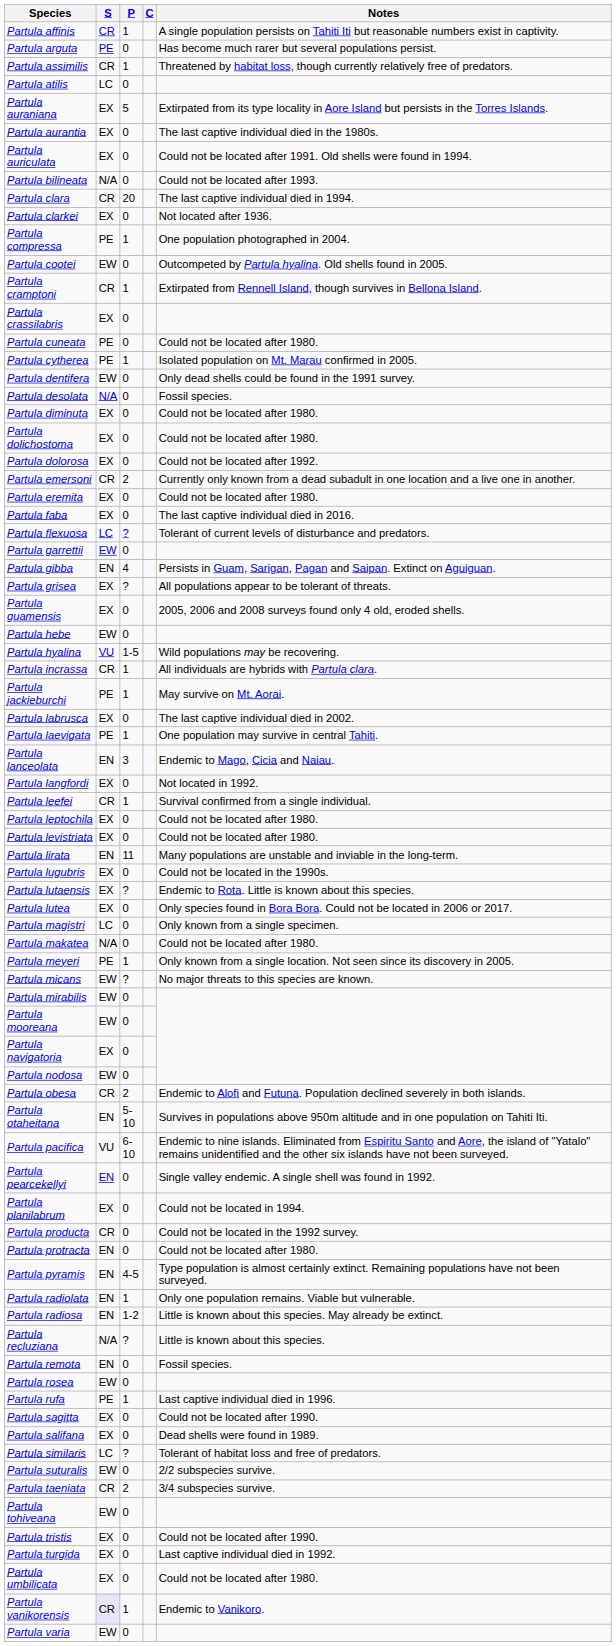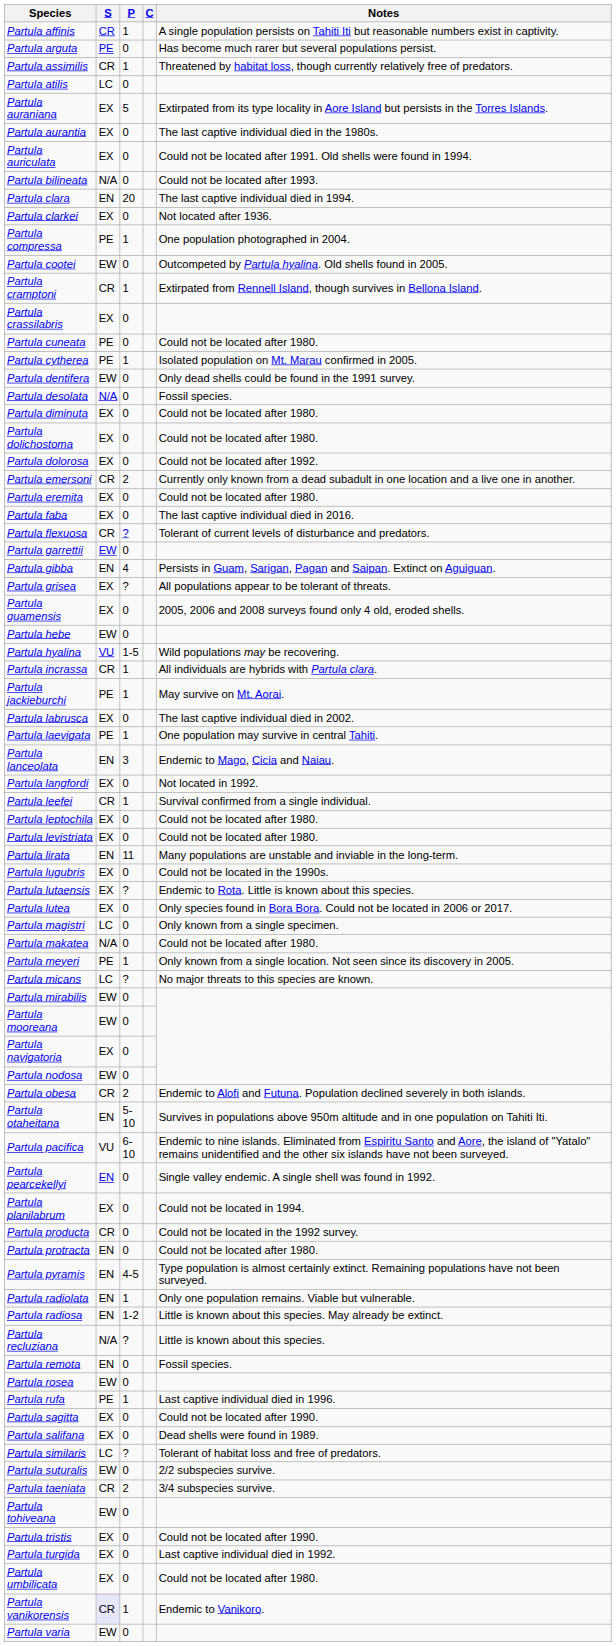 <table class="wikitable">
 <tr>
 <th>Species</th>
 <th><a href='#'>S</a></th>
 <th><a href='#'>P</a></th>
 <th><a href='#'>C</a></th>
 <th>Notes</th>
 </tr>
 <tr>
 <td><em><a href='#'>Partula affinis</a></em></td>
 <td><a href='#'>CR</a></td>
 <td>1</td>
 <td></td>
 <td>A single population persists on <a href='#'>Tahiti Iti</a> but reasonable numbers exist in captivity.</td>
 </tr>
 <tr>
 <td><em><a href='#'>Partula arguta</a></em></td>
 <td><a href='#'>PE</a></td>
 <td>0</td>
 <td></td>
 <td>Has become much rarer but several populations persist.</td>
 </tr>
 <tr>
 <td><em><a href='#'>Partula assimilis</a></em></td>
 <td>CR</td>
 <td>1</td>
 <td></td>
 <td>Threatened by <a href='#'>habitat loss</a>, though currently relatively free of predators.</td>
 </tr>
 <tr>
 <td><em><a href='#'>Partula atilis</a></em></td>
 <td>LC</td>
 <td>0</td>
 <td></td>
 </tr>
 <tr>
 <td><em><a href='#'>Partula auraniana</a></em></td>
 <td>EX</td>
 <td>5</td>
 <td></td>
 <td>Extirpated from its type locality in <a href='#'>Aore Island</a> but persists in the <a href='#'>Torres Islands</a>.</td>
 </tr>
 <tr>
 <td><em><a href='#'>Partula aurantia</a></em></td>
 <td>EX</td>
 <td>0</td>
 <td></td>
 <td>The last captive individual died in the 1980s.</td>
 </tr>
 <tr>
 <td><em><a href='#'>Partula auriculata</a></em></td>
 <td>EX</td>
 <td>0</td>
 <td></td>
 <td>Could not be located after 1991. Old shells were found in 1994.</td>
 </tr>
 <tr>
 <td><em><a href='#'>Partula bilineata</a></em></td>
 <td>N/A</td>
 <td>0</td>
 <td></td>
 <td>Could not be located after 1993.</td>
 </tr>
 <tr>
 <td><em><a href='#'>Partula clara</a></em></td>
-<td>CR</td>
+<td>EN</td>
 <td>20</td>
 <td></td>
 <td>The last captive individual died in 1994.</td>
 </tr>
 <tr>
 <td><em><a href='#'>Partula clarkei</a></em></td>
 <td>EX</td>
 <td>0</td>
 <td></td>
 <td>Not located after 1936.</td>
 </tr>
 <tr>
 <td><em><a href='#'>Partula compressa</a></em></td>
 <td>PE</td>
 <td>1</td>
 <td></td>
 <td>One population photographed in 2004.</td>
 </tr>
 <tr>
 <td><em><a href='#'>Partula cootei</a></em></td>
 <td>EW</td>
 <td>0</td>
 <td></td>
 <td>Outcompeted by <em><a href='#'>Partula hyalina</a></em>. Old shells found in 2005.</td>
 </tr>
 <tr>
 <td><em><a href='#'>Partula cramptoni</a></em></td>
 <td>CR</td>
 <td>1</td>
 <td></td>
 <td>Extirpated from <a href='#'>Rennell Island</a>, though survives in <a href='#'>Bellona Island</a>.</td>
 </tr>
 <tr>
 <td><em><a href='#'>Partula crassilabris</a></em></td>
 <td>EX</td>
 <td>0</td>
 <td></td>
 </tr>
 <tr>
 <td><em><a href='#'>Partula cuneata</a></em></td>
 <td>PE</td>
 <td>0</td>
 <td></td>
 <td>Could not be located after 1980.</td>
 </tr>
 <tr>
 <td><em><a href='#'>Partula cytherea</a></em></td>
 <td>PE</td>
 <td>1</td>
 <td></td>
 <td>Isolated population on <a href='#'>Mt. Marau</a> confirmed in 2005.</td>
 </tr>
 <tr>
 <td><em><a href='#'>Partula dentifera</a></em></td>
 <td>EW</td>
 <td>0</td>
 <td></td>
 <td>Only dead shells could be found in the 1991 survey.</td>
 </tr>
 <tr>
 <td><em><a href='#'>Partula desolata</a></em></td>
 <td><a href='#'>N/A</a></td>
 <td>0</td>
 <td></td>
 <td>Fossil species.</td>
 </tr>
 <tr>
 <td><em><a href='#'>Partula diminuta</a></em></td>
 <td>EX</td>
 <td>0</td>
 <td></td>
 <td>Could not be located after 1980.</td>
 </tr>
 <tr>
 <td><em><a href='#'>Partula dolichostoma</a></em></td>
 <td>EX</td>
 <td>0</td>
 <td></td>
 <td>Could not be located after 1980.</td>
 </tr>
 <tr>
 <td><em><a href='#'>Partula dolorosa</a></em></td>
 <td>EX</td>
 <td>0</td>
 <td></td>
 <td>Could not be located after 1992.</td>
 </tr>
 <tr>
 <td><em><a href='#'>Partula emersoni</a></em></td>
 <td>CR</td>
 <td>2</td>
 <td></td>
 <td>Currently only known from a dead subadult in one location and a live one in another.</td>
 </tr>
 <tr>
 <td><em><a href='#'>Partula eremita</a></em></td>
 <td>EX</td>
 <td>0</td>
 <td></td>
 <td>Could not be located after 1980.</td>
 </tr>
 <tr>
 <td><em><a href='#'>Partula faba</a></em></td>
 <td>EX</td>
 <td>0</td>
 <td></td>
 <td>The last captive individual died in 2016.</td>
 </tr>
 <tr>
 <td><em><a href='#'>Partula flexuosa</a></em></td>
-<td><a href='#'>LC</a></td>
+<td>CR</td>
 <td><a href='#'>?</a></td>
 <td></td>
 <td>Tolerant of current levels of disturbance and predators.</td>
 </tr>
 <tr>
 <td><em><a href='#'>Partula garrettii</a></em></td>
 <td><a href='#'>EW</a></td>
 <td>0</td>
 <td></td>
 </tr>
 <tr>
 <td><em><a href='#'>Partula gibba</a></em></td>
 <td>EN</td>
 <td>4</td>
 <td></td>
 <td>Persists in <a href='#'>Guam</a>, <a href='#'>Sarigan</a>, <a href='#'>Pagan</a> and <a href='#'>Saipan</a>. Extinct on <a href='#'>Aguiguan</a>.</td>
 </tr>
 <tr>
 <td><em><a href='#'>Partula grisea</a></em></td>
 <td>EX</td>
 <td>?</td>
 <td></td>
 <td>All populations appear to be tolerant of threats.</td>
 </tr>
 <tr>
 <td><em><a href='#'>Partula guamensis</a></em></td>
 <td>EX</td>
 <td>0</td>
 <td></td>
 <td>2005, 2006 and 2008 surveys found only 4 old, eroded shells.</td>
 </tr>
 <tr>
 <td><em><a href='#'>Partula hebe</a></em></td>
 <td>EW</td>
 <td>0</td>
 <td></td>
 </tr>
 <tr>
 <td><em><a href='#'>Partula hyalina</a></em></td>
 <td><a href='#'>VU</a></td>
 <td>1-5</td>
 <td></td>
 <td>Wild populations <em>may</em> be recovering.</td>
 </tr>
 <tr>
 <td><em><a href='#'>Partula incrassa</a></em></td>
 <td>CR</td>
 <td>1</td>
 <td></td>
 <td>All individuals are hybrids with <em><a href='#'>Partula clara</a></em>.</td>
 </tr>
 <tr>
 <td><em><a href='#'>Partula jackieburchi</a></em></td>
 <td>PE</td>
 <td>1</td>
 <td></td>
 <td>May survive on <a href='#'>Mt. Aorai</a>.</td>
 </tr>
 <tr>
 <td><em><a href='#'>Partula labrusca</a></em></td>
 <td>EX</td>
 <td>0</td>
 <td></td>
 <td>The last captive individual died in 2002.</td>
 </tr>
 <tr>
 <td><em><a href='#'>Partula laevigata</a></em></td>
 <td>PE</td>
 <td>1</td>
 <td></td>
 <td>One population may survive in central <a href='#'>Tahiti</a>.</td>
 </tr>
 <tr>
 <td><em><a href='#'>Partula lanceolata</a></em></td>
 <td>EN</td>
 <td>3</td>
 <td></td>
 <td>Endemic to <a href='#'>Mago</a>, <a href='#'>Cicia</a> and <a href='#'>Naiau</a>.</td>
 </tr>
 <tr>
 <td><em><a href='#'>Partula langfordi</a></em></td>
 <td>EX</td>
 <td>0</td>
 <td></td>
 <td>Not located in 1992.</td>
 </tr>
 <tr>
 <td><em><a href='#'>Partula leefei</a></em></td>
 <td>CR</td>
 <td>1</td>
 <td></td>
 <td>Survival confirmed from a single individual.</td>
 </tr>
 <tr>
 <td><em><a href='#'>Partula leptochila</a></em></td>
 <td>EX</td>
 <td>0</td>
 <td></td>
 <td>Could not be located after 1980.</td>
 </tr>
 <tr>
 <td><em><a href='#'>Partula levistriata</a></em></td>
 <td>EX</td>
 <td>0</td>
 <td></td>
 <td>Could not be located after 1980.</td>
 </tr>
 <tr>
 <td><em><a href='#'>Partula lirata</a></em></td>
 <td>EN</td>
 <td>11</td>
 <td></td>
 <td>Many populations are unstable and inviable in the long-term.</td>
 </tr>
 <tr>
 <td><em><a href='#'>Partula lugubris</a></em></td>
 <td>EX</td>
 <td>0</td>
 <td></td>
 <td>Could not be located in the 1990s.</td>
 </tr>
 <tr>
 <td><em><a href='#'>Partula lutaensis</a></em></td>
 <td>EX</td>
 <td>?</td>
 <td></td>
 <td>Endemic to <a href='#'>Rota</a>. Little is known about this species.</td>
 </tr>
 <tr>
 <td><em><a href='#'>Partula lutea</a></em></td>
 <td>EX</td>
 <td>0</td>
 <td></td>
 <td>Only species found in <a href='#'>Bora Bora</a>. Could not be located in 2006 or 2017.</td>
 </tr>
 <tr>
 <td><em><a href='#'>Partula magistri</a></em></td>
 <td>LC</td>
 <td>0</td>
 <td></td>
 <td>Only known from a single specimen.</td>
 </tr>
 <tr>
 <td><em><a href='#'>Partula makatea</a></em></td>
 <td>N/A</td>
 <td>0</td>
 <td></td>
 <td>Could not be located after 1980.</td>
 </tr>
 <tr>
 <td><em><a href='#'>Partula meyeri</a></em></td>
 <td>PE</td>
 <td>1</td>
 <td></td>
 <td>Only known from a single location. Not seen since its discovery in 2005.</td>
 </tr>
 <tr>
 <td><em><a href='#'>Partula micans</a></em></td>
-<td>EW</td>
+<td>LC</td>
 <td>?</td>
 <td></td>
 <td>No major threats to this species are known.</td>
 </tr>
 <tr>
 <td><em><a href='#'>Partula mirabilis</a></em></td>
 <td>EW</td>
 <td>0</td>
 <td></td>
 </tr>
 <tr>
 <td><em><a href='#'>Partula mooreana</a></em></td>
 <td>EW</td>
 <td>0</td>
 <td></td>
 </tr>
 <tr>
 <td><em><a href='#'>Partula navigatoria</a></em></td>
 <td>EX</td>
 <td>0</td>
 <td></td>
 </tr>
 <tr>
 <td><em><a href='#'>Partula nodosa</a></em></td>
 <td>EW</td>
 <td>0</td>
 <td></td>
 </tr>
 <tr>
 <td><em><a href='#'>Partula obesa</a></em></td>
 <td>CR</td>
 <td>2</td>
 <td></td>
 <td>Endemic to <a href='#'>Alofi</a> and <a href='#'>Futuna</a>. Population declined severely in both islands.</td>
 </tr>
 <tr>
 <td><em><a href='#'>Partula otaheitana</a></em></td>
 <td>EN</td>
 <td>5-10</td>
 <td></td>
 <td>Survives in populations above 950m altitude and in one population on Tahiti Iti.</td>
 </tr>
 <tr>
 <td><em><a href='#'>Partula pacifica</a></em></td>
 <td>VU</td>
 <td>6-10</td>
 <td></td>
 <td>Endemic to nine islands. Eliminated from <a href='#'>Espiritu Santo</a> and <a href='#'>Aore</a>, the island of "Yatalo" remains unidentified and the other six islands have not been surveyed.</td>
 </tr>
 <tr>
 <td><em><a href='#'>Partula pearcekellyi</a></em></td>
 <td><a href='#'>EN</a></td>
 <td>0</td>
 <td></td>
 <td>Single valley endemic. A single shell was found in 1992.</td>
 </tr>
 <tr>
 <td><em><a href='#'>Partula planilabrum</a></em></td>
 <td>EX</td>
 <td>0</td>
 <td></td>
 <td>Could not be located in 1994.</td>
 </tr>
 <tr>
 <td><em><a href='#'>Partula producta</a></em></td>
 <td>CR</td>
 <td>0</td>
 <td></td>
 <td>Could not be located in the 1992 survey.</td>
 </tr>
 <tr>
 <td><em><a href='#'>Partula protracta</a></em></td>
 <td>EN</td>
 <td>0</td>
 <td></td>
 <td>Could not be located after 1980.</td>
 </tr>
 <tr>
 <td><em><a href='#'>Partula pyramis</a></em></td>
 <td>EN</td>
 <td>4-5</td>
 <td></td>
 <td>Type population is almost certainly extinct. Remaining populations have not been surveyed.</td>
 </tr>
 <tr>
 <td><em><a href='#'>Partula radiolata</a></em></td>
 <td>EN</td>
 <td>1</td>
 <td></td>
 <td>Only one population remains. Viable but vulnerable.</td>
 </tr>
 <tr>
 <td><em><a href='#'>Partula radiosa</a></em></td>
 <td>EN</td>
 <td>1-2</td>
 <td></td>
 <td>Little is known about this species. May already be extinct.</td>
 </tr>
 <tr>
 <td><em><a href='#'>Partula recluziana</a></em></td>
 <td>N/A</td>
 <td>?</td>
 <td></td>
 <td>Little is known about this species.</td>
 </tr>
 <tr>
 <td><em><a href='#'>Partula remota</a></em></td>
 <td>EN</td>
 <td>0</td>
 <td></td>
 <td>Fossil species.</td>
 </tr>
 <tr>
 <td><em><a href='#'>Partula rosea</a></em></td>
 <td>EW</td>
 <td>0</td>
 <td></td>
 </tr>
 <tr>
 <td><em><a href='#'>Partula rufa</a></em></td>
 <td>PE</td>
 <td>1</td>
 <td></td>
 <td>Last captive individual died in 1996.</td>
 </tr>
 <tr>
 <td><em><a href='#'>Partula sagitta</a></em></td>
 <td>EX</td>
 <td>0</td>
 <td></td>
 <td>Could not be located after 1990.</td>
 </tr>
 <tr>
 <td><em><a href='#'>Partula salifana</a></em></td>
 <td>EX</td>
 <td>0</td>
 <td></td>
 <td>Dead shells were found in 1989.</td>
 </tr>
 <tr>
 <td><em><a href='#'>Partula similaris</a></em></td>
 <td>LC</td>
 <td>?</td>
 <td></td>
 <td>Tolerant of habitat loss and free of predators.</td>
 </tr>
 <tr>
 <td><em><a href='#'>Partula suturalis</a></em></td>
 <td>EW</td>
 <td>0</td>
 <td></td>
 <td>2/2 subspecies survive.</td>
 </tr>
 <tr>
 <td><em><a href='#'>Partula taeniata</a></em></td>
 <td>CR</td>
 <td>2</td>
 <td></td>
 <td>3/4 subspecies survive.</td>
 </tr>
 <tr>
 <td><em><a href='#'>Partula tohiveana</a></em></td>
 <td>EW</td>
 <td>0</td>
 <td></td>
 </tr>
 <tr>
 <td><em><a href='#'>Partula tristis</a></em></td>
 <td>EX</td>
 <td>0</td>
 <td></td>
 <td>Could not be located after 1990.</td>
 </tr>
 <tr>
 <td><em><a href='#'>Partula turgida</a></em></td>
 <td>EX</td>
 <td>0</td>
 <td></td>
 <td>Last captive individual died in 1992.</td>
 </tr>
 <tr>
 <td><em><a href='#'>Partula umbilicata</a></em></td>
 <td>EX</td>
 <td>0</td>
 <td></td>
 <td>Could not be located after 1980.</td>
 </tr>
 <tr>
 <td><em><a href='#'>Partula vanikorensis</a></em></td>
 <td style="background: lavender;">CR</td>
 <td>1</td>
 <td></td>
 <td>Endemic to <a href='#'>Vanikoro</a>.</td>
 </tr>
 <tr>
 <td><em><a href='#'>Partula varia</a></em></td>
 <td>EW</td>
 <td>0</td>
 <td></td>
 </tr>
 </table>
